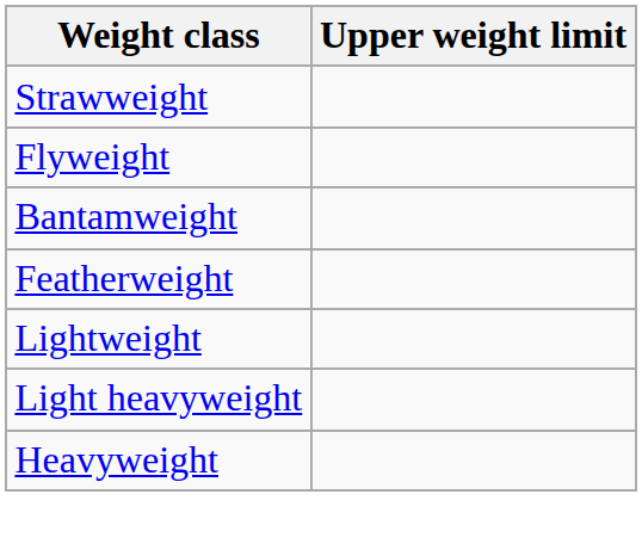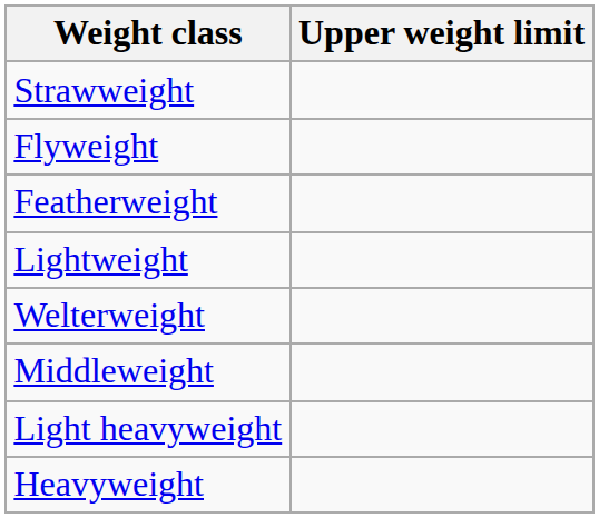 <table class="wikitable">
 <tr>
 <th>Weight class</th>
 <th>Upper weight limit</th>
 </tr>
 <tr>
 <td class="table-rh" ><a href='#'>Strawweight</a></td>
 <td></td>
 </tr>
 <tr>
 <td class="table-rh" ><a href='#'>Flyweight</a></td>
 <td></td>
 </tr>
 <tr>
-<td class="table-rh" ><a href='#'>Bantamweight</a></td>
-<td></td>
-</tr>
-<tr>
 <td class="table-rh" ><a href='#'>Featherweight</a></td>
 <td></td>
 </tr>
 <tr>
 <td class="table-rh" ><a href='#'>Lightweight</a></td>
+<td></td>
+</tr>
+<tr>
+<td class="table-rh" ><a href='#'>Welterweight</a></td>
+<td></td>
+</tr>
+<tr>
+<td class="table-rh" ><a href='#'>Middleweight</a></td>
 <td></td>
 </tr>
 <tr>
 <td class="table-rh" ><a href='#'>Light heavyweight</a></td>
 <td></td>
 </tr>
 <tr>
 <td class="table-rh" ><a href='#'>Heavyweight</a></td>
 <td></td>
 </tr>
 </table>
